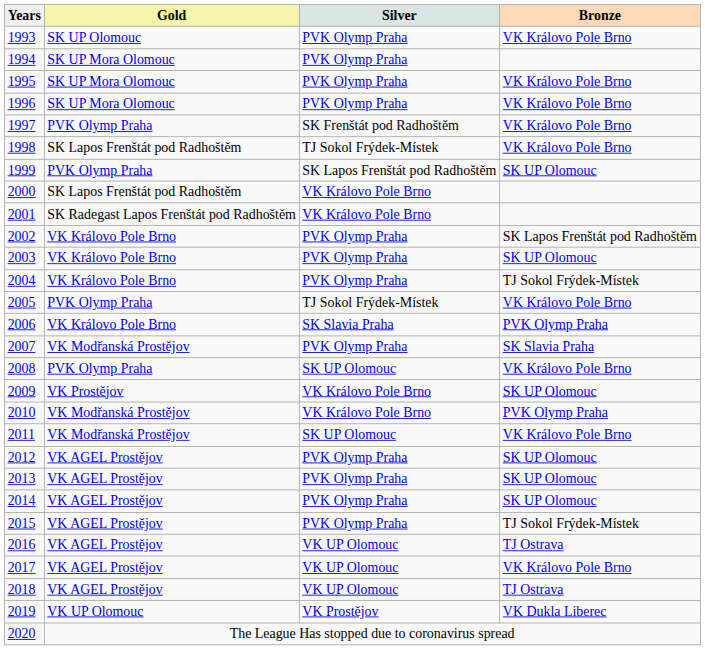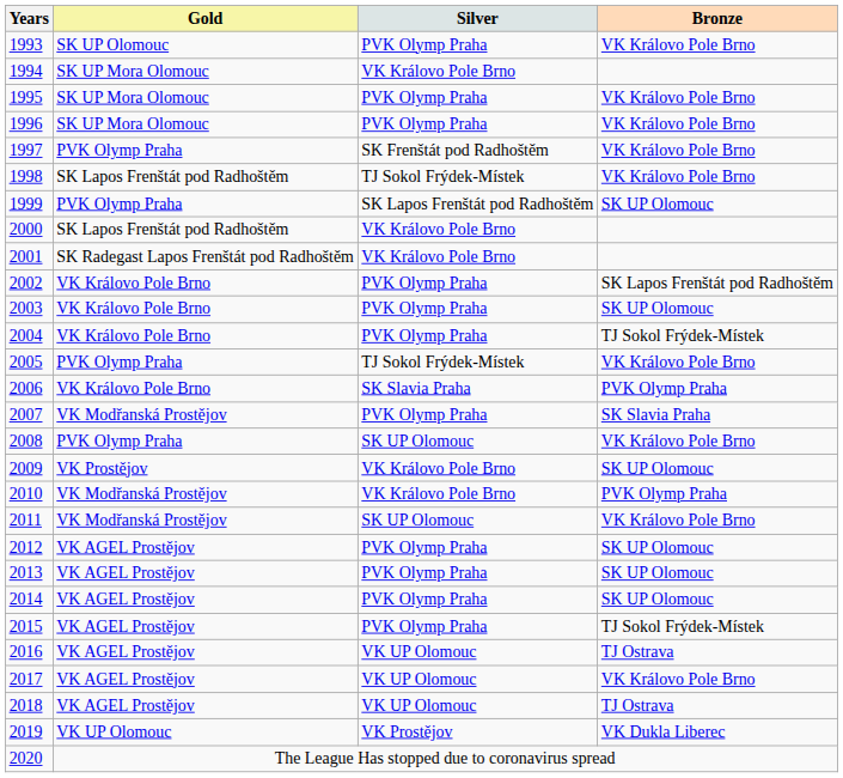 <table class="wikitable">
 <tr>
 <th>Years</th>
 <th scope="col" style="background-color: #F7F6A8;"> Gold</th>
 <th scope="col" style="background-color: #DCE5E5;"> Silver</th>
 <th scope="col" style="background-color: #FFDAB9;"> Bronze</th>
 </tr>
 <tr>
 <td><a href='#'>1993</a></td>
 <td><a href='#'>SK UP Olomouc</a></td>
 <td><a href='#'>PVK Olymp Praha</a></td>
 <td><a href='#'>VK Královo Pole Brno</a></td>
 </tr>
 <tr>
 <td><a href='#'>1994</a></td>
 <td><a href='#'>SK UP Mora Olomouc</a></td>
-<td><a href='#'>PVK Olymp Praha</a></td>
+<td><a href='#'>VK Královo Pole Brno</a></td>
 <td></td>
 </tr>
 <tr>
 <td><a href='#'>1995</a></td>
 <td><a href='#'>SK UP Mora Olomouc</a></td>
 <td><a href='#'>PVK Olymp Praha</a></td>
 <td><a href='#'>VK Královo Pole Brno</a></td>
 </tr>
 <tr>
 <td><a href='#'>1996</a></td>
 <td><a href='#'>SK UP Mora Olomouc</a></td>
 <td><a href='#'>PVK Olymp Praha</a></td>
 <td><a href='#'>VK Královo Pole Brno</a></td>
 </tr>
 <tr>
 <td><a href='#'>1997</a></td>
 <td><a href='#'>PVK Olymp Praha</a></td>
 <td>SK Frenštát pod Radhoštěm</td>
 <td><a href='#'>VK Královo Pole Brno</a></td>
 </tr>
 <tr>
 <td><a href='#'>1998</a></td>
 <td>SK Lapos Frenštát pod Radhoštěm</td>
 <td>TJ Sokol Frýdek-Místek</td>
 <td><a href='#'>VK Královo Pole Brno</a></td>
 </tr>
 <tr>
 <td><a href='#'>1999</a></td>
 <td><a href='#'>PVK Olymp Praha</a></td>
 <td>SK Lapos Frenštát pod Radhoštěm</td>
 <td><a href='#'>SK UP Olomouc</a></td>
 </tr>
 <tr>
 <td><a href='#'>2000</a></td>
 <td>SK Lapos Frenštát pod Radhoštěm</td>
 <td><a href='#'>VK Královo Pole Brno</a></td>
 <td></td>
 </tr>
 <tr>
 <td><a href='#'>2001</a></td>
 <td>SK Radegast Lapos Frenštát pod Radhoštěm</td>
 <td><a href='#'>VK Královo Pole Brno</a></td>
 <td></td>
 </tr>
 <tr>
 <td><a href='#'>2002</a></td>
 <td><a href='#'>VK Královo Pole Brno</a></td>
 <td><a href='#'>PVK Olymp Praha</a></td>
 <td>SK Lapos Frenštát pod Radhoštěm</td>
 </tr>
 <tr>
 <td><a href='#'>2003</a></td>
 <td><a href='#'>VK Královo Pole Brno</a></td>
 <td><a href='#'>PVK Olymp Praha</a></td>
 <td><a href='#'>SK UP Olomouc</a></td>
 </tr>
 <tr>
 <td><a href='#'>2004</a></td>
 <td><a href='#'>VK Královo Pole Brno</a></td>
 <td><a href='#'>PVK Olymp Praha</a></td>
 <td>TJ Sokol Frýdek-Místek</td>
 </tr>
 <tr>
 <td><a href='#'>2005</a></td>
 <td><a href='#'>PVK Olymp Praha</a></td>
 <td>TJ Sokol Frýdek-Místek</td>
 <td><a href='#'>VK Královo Pole Brno</a></td>
 </tr>
 <tr>
 <td><a href='#'>2006</a></td>
 <td><a href='#'>VK Královo Pole Brno</a></td>
 <td><a href='#'>SK Slavia Praha</a></td>
 <td><a href='#'>PVK Olymp Praha</a></td>
 </tr>
 <tr>
 <td><a href='#'>2007</a></td>
 <td><a href='#'>VK Modřanská Prostějov</a></td>
 <td><a href='#'>PVK Olymp Praha</a></td>
 <td><a href='#'>SK Slavia Praha</a></td>
 </tr>
 <tr>
 <td><a href='#'>2008</a></td>
 <td><a href='#'>PVK Olymp Praha</a></td>
 <td><a href='#'>SK UP Olomouc</a></td>
 <td><a href='#'>VK Královo Pole Brno</a></td>
 </tr>
 <tr>
 <td><a href='#'>2009</a></td>
 <td><a href='#'>VK Prostějov</a></td>
 <td><a href='#'>VK Královo Pole Brno</a></td>
 <td><a href='#'>SK UP Olomouc</a></td>
 </tr>
 <tr>
 <td><a href='#'>2010</a></td>
 <td><a href='#'>VK Modřanská Prostějov</a></td>
 <td><a href='#'>VK Královo Pole Brno</a></td>
 <td><a href='#'>PVK Olymp Praha</a></td>
 </tr>
 <tr>
 <td><a href='#'>2011</a></td>
 <td><a href='#'>VK Modřanská Prostějov</a></td>
 <td><a href='#'>SK UP Olomouc</a></td>
 <td><a href='#'>VK Královo Pole Brno</a></td>
 </tr>
 <tr>
 <td><a href='#'>2012</a></td>
 <td><a href='#'>VK AGEL Prostějov</a></td>
 <td><a href='#'>PVK Olymp Praha</a></td>
 <td><a href='#'>SK UP Olomouc</a></td>
 </tr>
 <tr>
 <td><a href='#'>2013</a></td>
 <td><a href='#'>VK AGEL Prostějov</a></td>
 <td><a href='#'>PVK Olymp Praha</a></td>
 <td><a href='#'>SK UP Olomouc</a></td>
 </tr>
 <tr>
 <td><a href='#'>2014</a></td>
 <td><a href='#'>VK AGEL Prostějov</a></td>
 <td><a href='#'>PVK Olymp Praha</a></td>
 <td><a href='#'>SK UP Olomouc</a></td>
 </tr>
 <tr>
 <td><a href='#'>2015</a></td>
 <td><a href='#'>VK AGEL Prostějov</a></td>
 <td><a href='#'>PVK Olymp Praha</a></td>
 <td>TJ Sokol Frýdek-Místek</td>
 </tr>
 <tr>
 <td><a href='#'>2016</a></td>
 <td><a href='#'>VK AGEL Prostějov</a></td>
 <td><a href='#'>VK UP Olomouc</a></td>
 <td><a href='#'>TJ Ostrava</a></td>
 </tr>
 <tr>
 <td><a href='#'>2017</a></td>
 <td><a href='#'>VK AGEL Prostějov</a></td>
 <td><a href='#'>VK UP Olomouc</a></td>
 <td><a href='#'>VK Královo Pole Brno</a></td>
 </tr>
 <tr>
 <td><a href='#'>2018</a></td>
 <td><a href='#'>VK AGEL Prostějov</a></td>
 <td><a href='#'>VK UP Olomouc</a></td>
 <td><a href='#'>TJ Ostrava</a></td>
 </tr>
 <tr>
 <td><a href='#'>2019</a></td>
 <td><a href='#'>VK UP Olomouc</a></td>
 <td><a href='#'>VK Prostějov</a></td>
 <td><a href='#'>VK Dukla Liberec</a></td>
 </tr>
 <tr>
 <td><a href='#'>2020</a></td>
 <td colspan="3" align="center">The League Has stopped due to coronavirus spread</td>
 </tr>
 </table>
